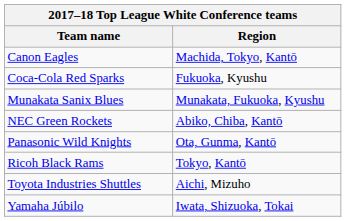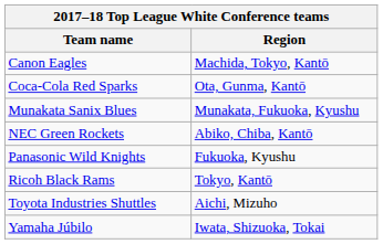 <table class="wikitable" style="text-align:left; font-size:90%; width:30%;">
 <tr>
 <th colspan=4 align=center><strong>2017–18 Top League White Conference teams</strong></th>
 </tr>
 <tr>
 <th width="50%">Team name</th>
 <th width="50%">Region</th>
 </tr>
 <tr>
 <td><a href='#'>Canon Eagles</a></td>
 <td><a href='#'>Machida, Tokyo</a>, <a href='#'>Kantō</a></td>
 </tr>
 <tr>
 <td><a href='#'>Coca-Cola Red Sparks</a></td>
-<td><a href='#'>Fukuoka</a>, Kyushu</td>
+<td><a href='#'>Ota, Gunma</a>, <a href='#'>Kantō</a></td>
 </tr>
 <tr>
 <td><a href='#'>Munakata Sanix Blues</a></td>
 <td><a href='#'>Munakata, Fukuoka</a>, <a href='#'>Kyushu</a></td>
 </tr>
 <tr>
 <td><a href='#'>NEC Green Rockets</a></td>
 <td><a href='#'>Abiko, Chiba</a>, <a href='#'>Kantō</a></td>
 </tr>
 <tr>
 <td><a href='#'>Panasonic Wild Knights</a></td>
-<td><a href='#'>Ota, Gunma</a>, <a href='#'>Kantō</a></td>
+<td><a href='#'>Fukuoka</a>, Kyushu</td>
 </tr>
 <tr>
 <td><a href='#'>Ricoh Black Rams</a></td>
 <td><a href='#'>Tokyo</a>, <a href='#'>Kantō</a></td>
 </tr>
 <tr>
 <td><a href='#'>Toyota Industries Shuttles</a></td>
 <td><a href='#'>Aichi</a>, Mizuho</td>
 </tr>
 <tr>
 <td><a href='#'>Yamaha Júbilo</a></td>
 <td><a href='#'>Iwata, Shizuoka</a>, <a href='#'>Tokai</a></td>
 </tr>
 </table>
